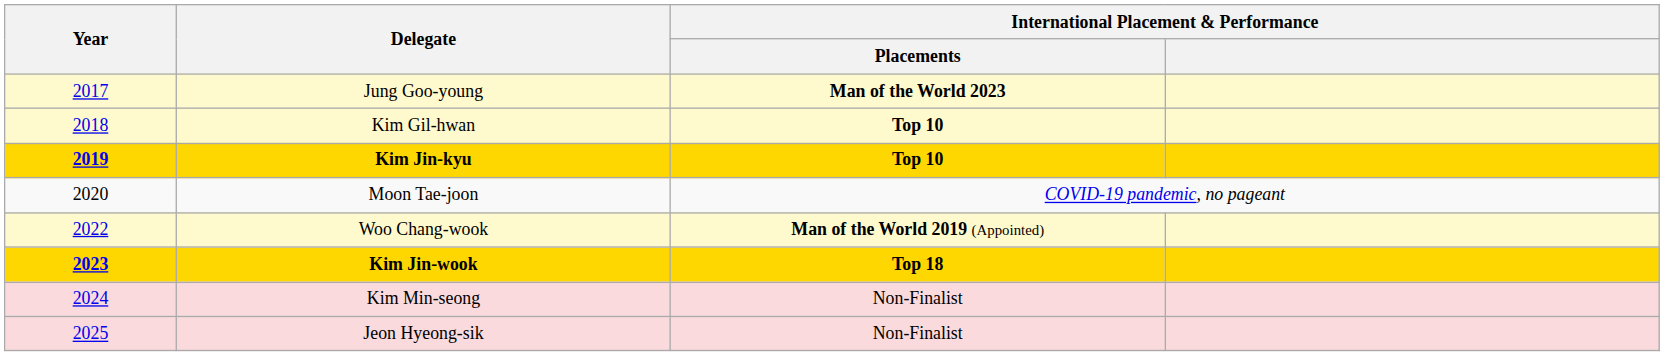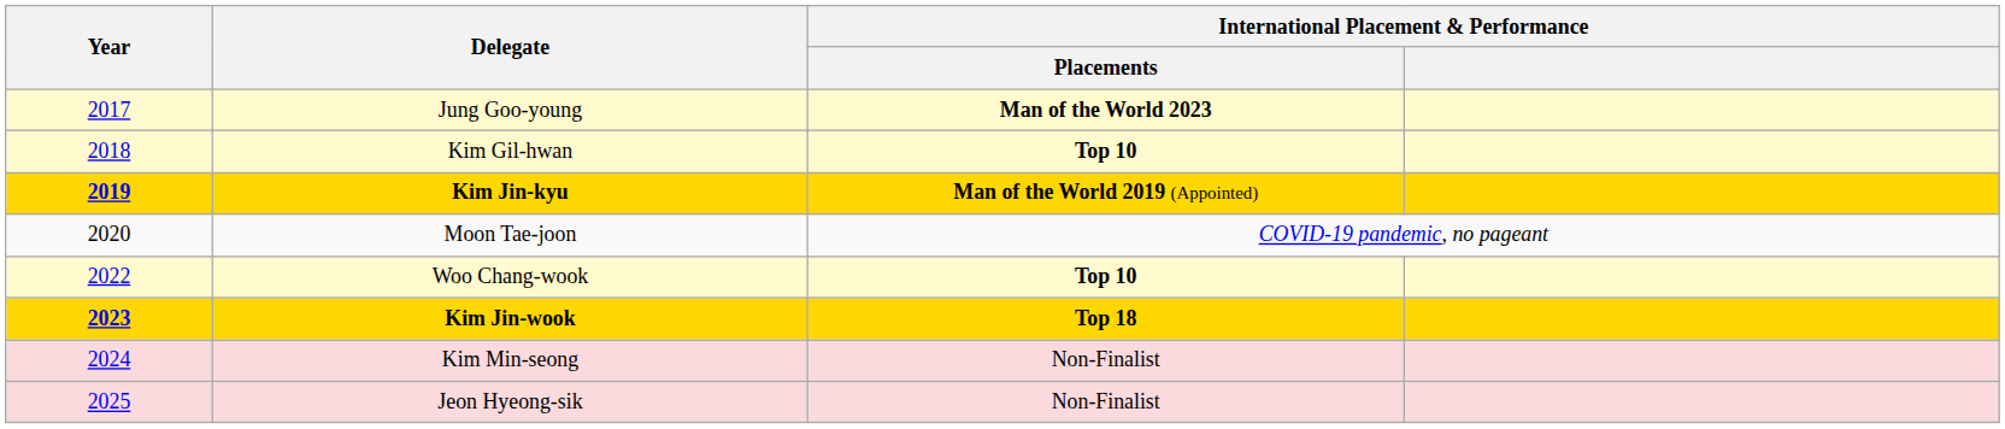 <table class="wikitable" style="text-align:center; line-height:20px; font-size:85%; width:100%;">
 <tr>
 <th rowspan="2"  width=100px>Year</th>
 <th rowspan="2"  width=300px>Delegate</th>
 <th colspan="2"  width=100px>International Placement & Performance</th>
 </tr>
 <tr>
 <th width=300px>Placements</th>
 <th width=300px></th>
 </tr>
 <tr style="background-color:#FFFACD; ">
 <td><a href='#'>2017</a></td>
 <td>Jung Goo-young</td>
 <td><strong>Man of the World 2023</strong></td>
 <td></td>
 </tr>
 <tr style="background-color:#FFFACD; ">
 <td><a href='#'>2018</a></td>
 <td>Kim Gil-hwan</td>
 <td><strong>Top 10</strong></td>
 <td style="background:;"></td>
 </tr>
 <tr style="background-color:GOLD;">
 <td><strong><a href='#'>2019</a></strong></td>
 <td><strong>Kim Jin-kyu</strong></td>
-<td><strong>Top 10</strong></td>
+<td><strong>Man of the World 2019</strong> <small>(Appointed)</small></td>
 <td style="background:;"></td>
 </tr>
 <tr>
 <td>2020</td>
 <td>Moon Tae-joon</td>
 <td colspan=2><em><a href='#'>COVID-19 pandemic</a>, no pageant</em></td>
 </tr>
 <tr style="background-color:#FFFACD; ">
 <td><a href='#'>2022</a></td>
 <td>Woo Chang-wook</td>
-<td><strong>Man of the World 2019</strong> <small>(Appointed)</small></td>
+<td><strong>Top 10</strong></td>
 <td style="background:;"></td>
 </tr>
 <tr style="background:GOLD;">
 <td><strong><a href='#'>2023</a></strong></td>
 <td><strong> Kim Jin-wook</strong></td>
 <td><strong>Top 18</strong></td>
 <td style="background:;"></td>
 </tr>
 <tr style="background-color:#FADADD; ">
 <td><a href='#'>2024</a></td>
 <td>Kim Min-seong</td>
 <td>Non-Finalist</td>
 <td style="background:;"></td>
 </tr>
 <tr style="background-color:#FADADD; ">
 <td><a href='#'>2025</a></td>
 <td>Jeon Hyeong-sik</td>
 <td>Non-Finalist</td>
 <td style="background:;"></td>
 </tr>
 </table>
